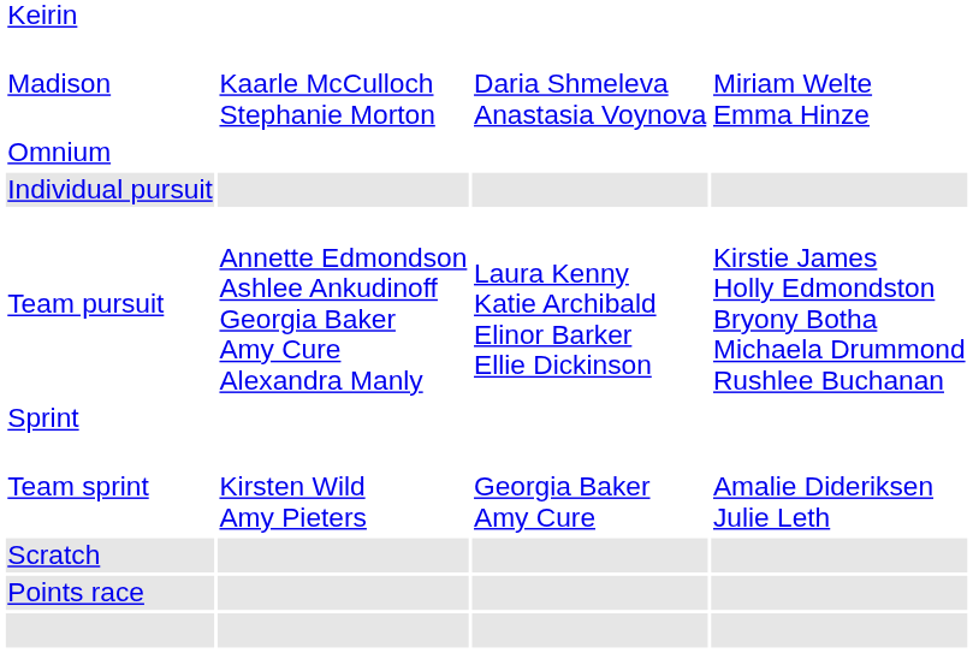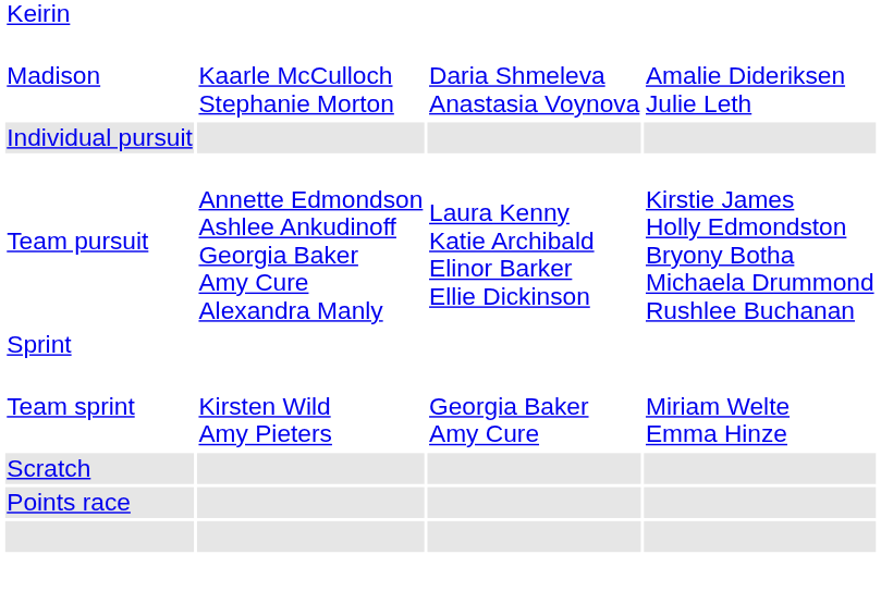 <table>
 <tr>
 <td><a href='#'>Keirin</a><br></td>
 <td></td>
 <td></td>
 <td></td>
 </tr>
 <tr>
 <td><a href='#'>Madison</a><br></td>
 <td><br><a href='#'>Kaarle McCulloch</a><br><a href='#'>Stephanie Morton</a></td>
 <td><br><a href='#'>Daria Shmeleva</a><br><a href='#'>Anastasia Voynova</a></td>
-<td><br><a href='#'>Miriam Welte</a><br><a href='#'>Emma Hinze</a></td>
-</tr>
-<tr>
-<td><a href='#'>Omnium</a><br></td>
-<td></td>
-<td></td>
-<td></td>
+<td><br><a href='#'>Amalie Dideriksen</a><br><a href='#'>Julie Leth</a></td>
 </tr>
 <tr bgcolor="#e6e6e6">
 <td><a href='#'>Individual pursuit</a><br></td>
 <td></td>
 <td></td>
 <td></td>
 </tr>
 <tr>
 <td><a href='#'>Team pursuit</a><br></td>
 <td><br><a href='#'>Annette Edmondson</a><br><a href='#'>Ashlee Ankudinoff</a><br><a href='#'>Georgia Baker</a><br><a href='#'>Amy Cure</a><br><a href='#'>Alexandra Manly</a></td>
 <td><br><a href='#'>Laura Kenny</a><br><a href='#'>Katie Archibald</a><br><a href='#'>Elinor Barker</a><br><a href='#'>Ellie Dickinson</a></td>
 <td><br><a href='#'>Kirstie James</a><br><a href='#'>Holly Edmondston</a><br><a href='#'>Bryony Botha</a><br><a href='#'>Michaela Drummond</a><br><a href='#'>Rushlee Buchanan</a></td>
 </tr>
 <tr>
 <td><a href='#'>Sprint</a><br></td>
 <td></td>
 <td></td>
 <td></td>
 </tr>
 <tr>
 <td><a href='#'>Team sprint</a><br></td>
 <td><br><a href='#'>Kirsten Wild</a><br><a href='#'>Amy Pieters</a></td>
 <td><br><a href='#'>Georgia Baker</a><br><a href='#'>Amy Cure</a></td>
-<td><br><a href='#'>Amalie Dideriksen</a><br><a href='#'>Julie Leth</a></td>
+<td><br><a href='#'>Miriam Welte</a><br><a href='#'>Emma Hinze</a></td>
 </tr>
 <tr bgcolor="#e6e6e6">
 <td><a href='#'>Scratch</a><br></td>
 <td></td>
 <td></td>
 <td></td>
 </tr>
 <tr bgcolor="#e6e6e6">
 <td><a href='#'>Points race</a><br></td>
 <td></td>
 <td></td>
 <td></td>
 </tr>
 <tr bgcolor="#e6e6e6">
 <td><br></td>
 <td></td>
 <td></td>
 <td></td>
 </tr>
 </table>
